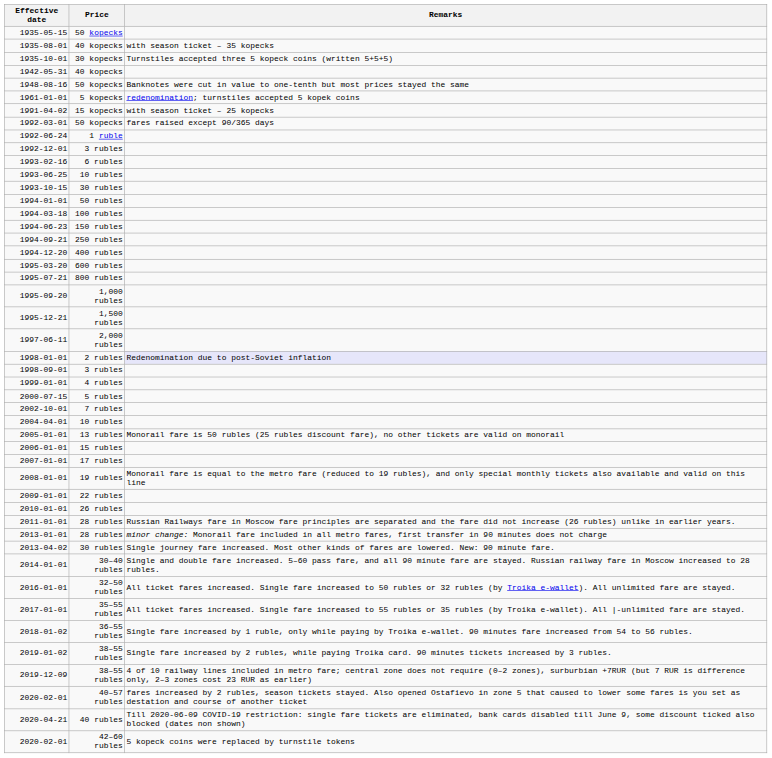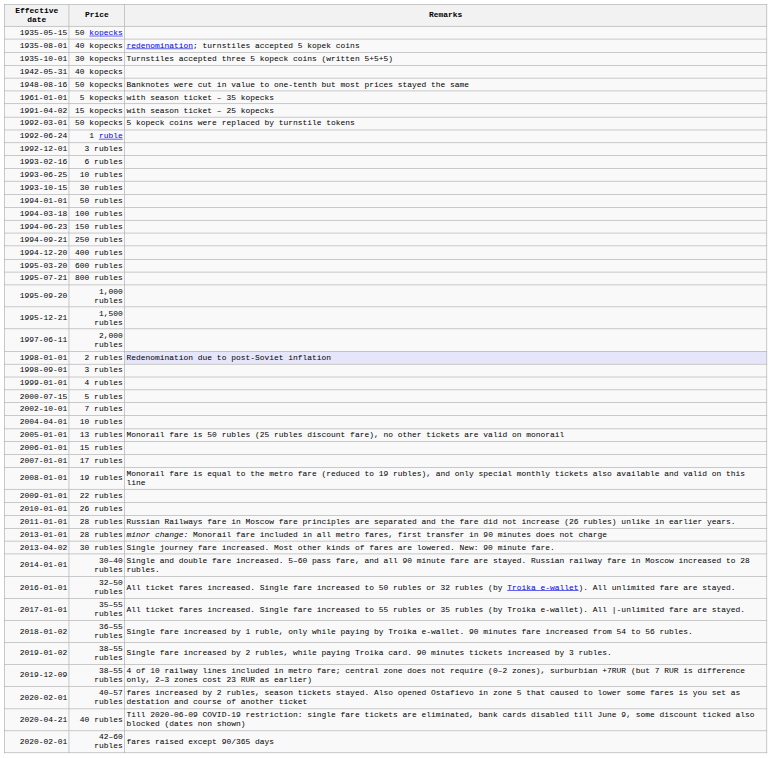 <table class="wikitable mw-collapsible mw-collapsed" style="text-align:right">
 <tr>
 <th>Effective date</th>
 <th>Price</th>
 <th class="unsortable">Remarks</th>
 </tr>
 <tr>
 <td>1935-05-15</td>
 <td>50 <a href='#'>kopecks</a></td>
 <td></td>
 </tr>
 <tr>
 <td>1935-08-01</td>
 <td>40 kopecks</td>
-<td align="left">with season ticket – 35 kopecks</td>
+<td align="left"><a href='#'>redenomination</a>; turnstiles accepted 5 kopek coins</td>
 </tr>
 <tr>
 <td>1935-10-01</td>
 <td>30 kopecks</td>
 <td align="left">Turnstiles accepted three 5 kopeck coins (written 5+5+5)</td>
 </tr>
 <tr>
 <td>1942-05-31</td>
 <td>40 kopecks</td>
 <td></td>
 </tr>
 <tr>
 <td>1948-08-16</td>
 <td>50 kopecks</td>
 <td align="left">Banknotes were cut in value to one-tenth but most prices stayed the same</td>
 </tr>
 <tr>
 <td>1961-01-01</td>
 <td>5 kopecks</td>
-<td align="left"><a href='#'>redenomination</a>; turnstiles accepted 5 kopek coins</td>
+<td align="left">with season ticket – 35 kopecks</td>
 </tr>
 <tr>
 <td>1991-04-02</td>
 <td>15 kopecks</td>
 <td align="left">with season ticket – 25 kopecks</td>
 </tr>
 <tr>
 <td>1992-03-01</td>
 <td>50 kopecks</td>
-<td align="left">fares raised except 90/365 days</td>
+<td align="left">5 kopeck coins were replaced by turnstile tokens</td>
 </tr>
 <tr>
 <td>1992-06-24</td>
 <td>1 <a href='#'>ruble</a></td>
 <td></td>
 </tr>
 <tr>
 <td>1992-12-01</td>
 <td>3 rubles</td>
 <td></td>
 </tr>
 <tr>
 <td>1993-02-16</td>
 <td>6 rubles</td>
 <td></td>
 </tr>
 <tr>
 <td>1993-06-25</td>
 <td>10 rubles</td>
 <td></td>
 </tr>
 <tr>
 <td>1993-10-15</td>
 <td>30 rubles</td>
 <td></td>
 </tr>
 <tr>
 <td>1994-01-01</td>
 <td>50 rubles</td>
 <td></td>
 </tr>
 <tr>
 <td>1994-03-18</td>
 <td>100 rubles</td>
 <td></td>
 </tr>
 <tr>
 <td>1994-06-23</td>
 <td>150 rubles</td>
 <td></td>
 </tr>
 <tr>
 <td>1994-09-21</td>
 <td>250 rubles</td>
 <td></td>
 </tr>
 <tr>
 <td>1994-12-20</td>
 <td>400 rubles</td>
 <td></td>
 </tr>
 <tr>
 <td>1995-03-20</td>
 <td>600 rubles</td>
 <td></td>
 </tr>
 <tr>
 <td>1995-07-21</td>
 <td>800 rubles</td>
 <td></td>
 </tr>
 <tr>
 <td>1995-09-20</td>
 <td>1,000 rubles</td>
 <td></td>
 </tr>
 <tr>
 <td>1995-12-21</td>
 <td>1,500 rubles</td>
 <td></td>
 </tr>
 <tr>
 <td>1997-06-11</td>
 <td>2,000 rubles</td>
 <td></td>
 </tr>
 <tr>
 <td>1998-01-01</td>
 <td>2 rubles</td>
 <td align="left" style="background: lavender;">Redenomination due to post-Soviet inflation</td>
 </tr>
 <tr>
 <td>1998-09-01</td>
 <td>3 rubles</td>
 <td></td>
 </tr>
 <tr>
 <td>1999-01-01</td>
 <td>4 rubles</td>
 <td></td>
 </tr>
 <tr>
 <td>2000-07-15</td>
 <td>5 rubles</td>
 <td></td>
 </tr>
 <tr>
 <td>2002-10-01</td>
 <td>7 rubles</td>
 <td></td>
 </tr>
 <tr>
 <td>2004-04-01</td>
 <td>10 rubles</td>
 <td></td>
 </tr>
 <tr>
 <td>2005-01-01</td>
 <td>13 rubles</td>
 <td align="left">Monorail fare is 50 rubles (25 rubles discount fare), no other tickets are valid on monorail</td>
 </tr>
 <tr>
 <td>2006-01-01</td>
 <td>15 rubles</td>
 <td></td>
 </tr>
 <tr>
 <td>2007-01-01</td>
 <td>17 rubles</td>
 <td></td>
 </tr>
 <tr>
 <td>2008-01-01</td>
 <td>19 rubles</td>
 <td align="left">Monorail fare is equal to the metro fare (reduced to 19 rubles), and only special monthly tickets also available and valid on this line</td>
 </tr>
 <tr>
 <td>2009-01-01</td>
 <td>22 rubles</td>
 <td></td>
 </tr>
 <tr>
 <td>2010-01-01</td>
 <td>26 rubles</td>
 <td></td>
 </tr>
 <tr>
 <td>2011-01-01</td>
 <td>28 rubles</td>
 <td align="left">Russian Railways fare in Moscow fare principles are separated and the fare did not increase (26 rubles) unlike in earlier years.</td>
 </tr>
 <tr>
 <td>2013-01-01</td>
 <td>28 rubles</td>
 <td align="left"><em>minor change:</em> Monorail fare included in all metro fares, first transfer in 90 minutes does not charge</td>
 </tr>
 <tr>
 <td>2013-04-02</td>
 <td>30 rubles</td>
 <td align="left">Single journey fare increased. Most other kinds of fares are lowered. New: 90 minute fare.</td>
 </tr>
 <tr>
 <td>2014-01-01</td>
 <td>30–40 rubles</td>
 <td align="left">Single and double fare increased. 5–60 pass fare, and all 90 minute fare are stayed. Russian railway fare in Moscow increased to 28 rubles.</td>
 </tr>
 <tr>
 <td>2016-01-01</td>
 <td>32–50 rubles</td>
 <td align="left">All ticket fares increased. Single fare increased to 50 rubles or 32 rubles (by <a href='#'>Troika e-wallet</a>). All unlimited fare are stayed.</td>
 </tr>
 <tr>
 <td>2017-01-01</td>
 <td>35–55 rubles</td>
 <td align="left">All ticket fares increased. Single fare increased to 55 rubles or 35 rubles (by Troika e-wallet). All |-unlimited fare are stayed.</td>
 </tr>
 <tr>
 <td>2018-01-02</td>
 <td>36–55 rubles</td>
 <td align="left">Single fare increased by 1 ruble, only while paying by Troika e-wallet. 90 minutes fare increased from 54 to 56 rubles.</td>
 </tr>
 <tr>
 <td>2019-01-02</td>
 <td>38–55 rubles</td>
 <td align="left">Single fare increased by 2 rubles, while paying Troika card. 90 minutes tickets increased by 3 rubles.</td>
 </tr>
 <tr>
 <td>2019-12-09</td>
 <td>38–55 rubles</td>
 <td align="left">4 of 10 railway lines included in metro fare; central zone does not require (0–2 zones), surburbian +7RUR (but 7 RUR is difference only, 2–3 zones cost 23 RUR as earlier)</td>
 </tr>
 <tr>
 <td>2020-02-01</td>
 <td>40–57 rubles</td>
 <td align="left">fares increased by 2 rubles, season tickets stayed. Also opened Ostafievo in zone 5 that caused to lower some fares is you set as destation and course of another ticket</td>
 </tr>
 <tr>
 <td>2020-04-21</td>
 <td>40 rubles</td>
 <td align="left">Till 2020-06-09 COVID-19 restriction: single fare tickets are eliminated, bank cards disabled till June 9, some discount ticked also blocked (dates non shown)</td>
 </tr>
 <tr>
 <td>2020-02-01</td>
 <td>42–60 rubles</td>
-<td align="left">5 kopeck coins were replaced by turnstile tokens</td>
+<td align="left">fares raised except 90/365 days</td>
 </tr>
 </table>
